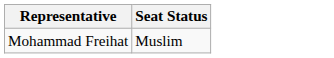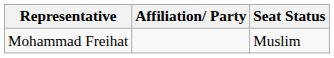 <table class="wikitable">
 <tr>
 <th>Representative</th>
+<th>Affiliation/ Party</th>
 <th>Seat Status</th>
 </tr>
 <tr>
 <td>Mohammad Freihat</td>
+<td></td>
 <td>Muslim</td>
 </tr>
 </table>
